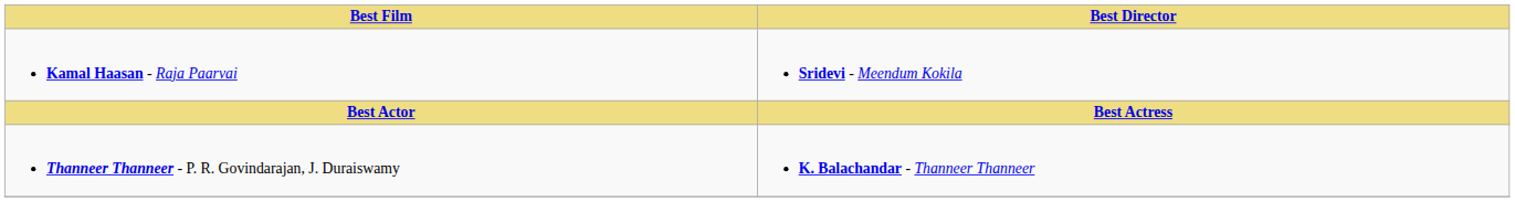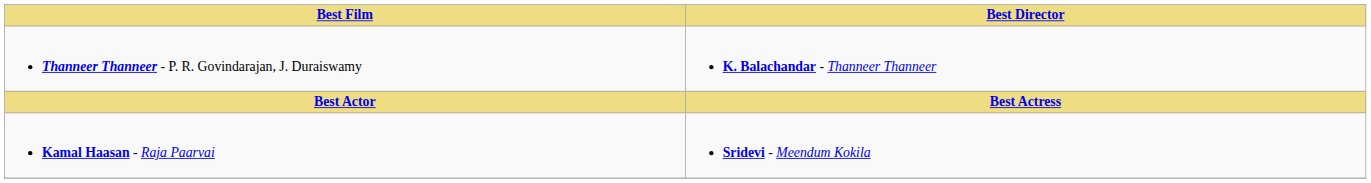 <table class="wikitable" width=100% |>
 <tr>
 <th !  style="background:#eedd82; text-align:center; width:50%;"><a href='#'>Best Film</a></th>
 <th !  style="background:#eedd82; text-align:center; width:50%;"><a href='#'>Best Director</a></th>
 </tr>
 <tr>
-<td valign="top"><br><ul><li><strong><a href='#'>Kamal Haasan</a></strong> - <em><a href='#'>Raja Paarvai</a></em></li></ul></td>
-<td valign="top"><br><ul><li><strong><a href='#'>Sridevi</a></strong> - <em><a href='#'>Meendum Kokila</a></em></li></ul></td>
+<td valign="top"><br><ul><li><strong><em><a href='#'>Thanneer Thanneer</a></em></strong> - P. R. Govindarajan, J. Duraiswamy</li></ul></td>
+<td valign="top"><br><ul><li><strong><a href='#'>K. Balachandar</a></strong> - <em><a href='#'>Thanneer Thanneer</a></em></li></ul></td>
 </tr>
 <tr>
 <th !  style="background:#eedd82; text-align:center; width:50%;"><a href='#'>Best Actor</a></th>
 <th !  style="background:#eedd82; text-align:center; width:50%;"><a href='#'>Best Actress</a></th>
 </tr>
 <tr>
-<td valign="top"><br><ul><li><strong><em><a href='#'>Thanneer Thanneer</a></em></strong> - P. R. Govindarajan, J. Duraiswamy</li></ul></td>
-<td valign="top"><br><ul><li><strong><a href='#'>K. Balachandar</a></strong> - <em><a href='#'>Thanneer Thanneer</a></em></li></ul></td>
+<td valign="top"><br><ul><li><strong><a href='#'>Kamal Haasan</a></strong> - <em><a href='#'>Raja Paarvai</a></em></li></ul></td>
+<td valign="top"><br><ul><li><strong><a href='#'>Sridevi</a></strong> - <em><a href='#'>Meendum Kokila</a></em></li></ul></td>
 </tr>
 <tr>
 </tr>
 </table>
